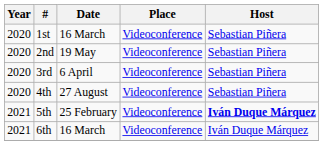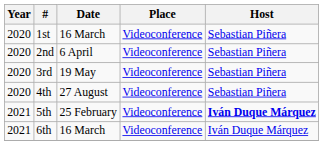 <table class="wikitable" style="font-size: 90%;">
 <tr>
 <th>Year</th>
 <th>#</th>
 <th>Date</th>
 <th>Place</th>
 <th>Host</th>
 </tr>
 <tr>
 <td>2020</td>
 <td>1st</td>
 <td>16 March</td>
 <td><a href='#'>Videoconference</a></td>
 <td><a href='#'>Sebastian Piñera</a></td>
 </tr>
 <tr>
 <td>2020</td>
 <td>2nd</td>
-<td>19 May</td>
+<td>6 April</td>
 <td><a href='#'>Videoconference</a></td>
 <td><a href='#'>Sebastian Piñera</a></td>
 </tr>
 <tr>
 <td>2020</td>
 <td>3rd</td>
-<td>6 April</td>
+<td>19 May</td>
 <td><a href='#'>Videoconference</a></td>
 <td><a href='#'>Sebastian Piñera</a></td>
 </tr>
 <tr>
 <td>2020</td>
 <td>4th</td>
 <td>27 August</td>
 <td><a href='#'>Videoconference</a></td>
 <td><a href='#'>Sebastian Piñera</a></td>
 </tr>
 <tr>
 <td>2021</td>
 <td>5th</td>
 <td>25 February</td>
 <td><a href='#'>Videoconference</a></td>
 <td><strong><a href='#'>Iván Duque Márquez</a></strong></td>
 </tr>
 <tr>
 <td>2021</td>
 <td>6th</td>
 <td>16 March</td>
 <td><a href='#'>Videoconference</a></td>
 <td><a href='#'>Iván Duque Márquez</a></td>
 </tr>
 <tr>
 </tr>
 </table>
